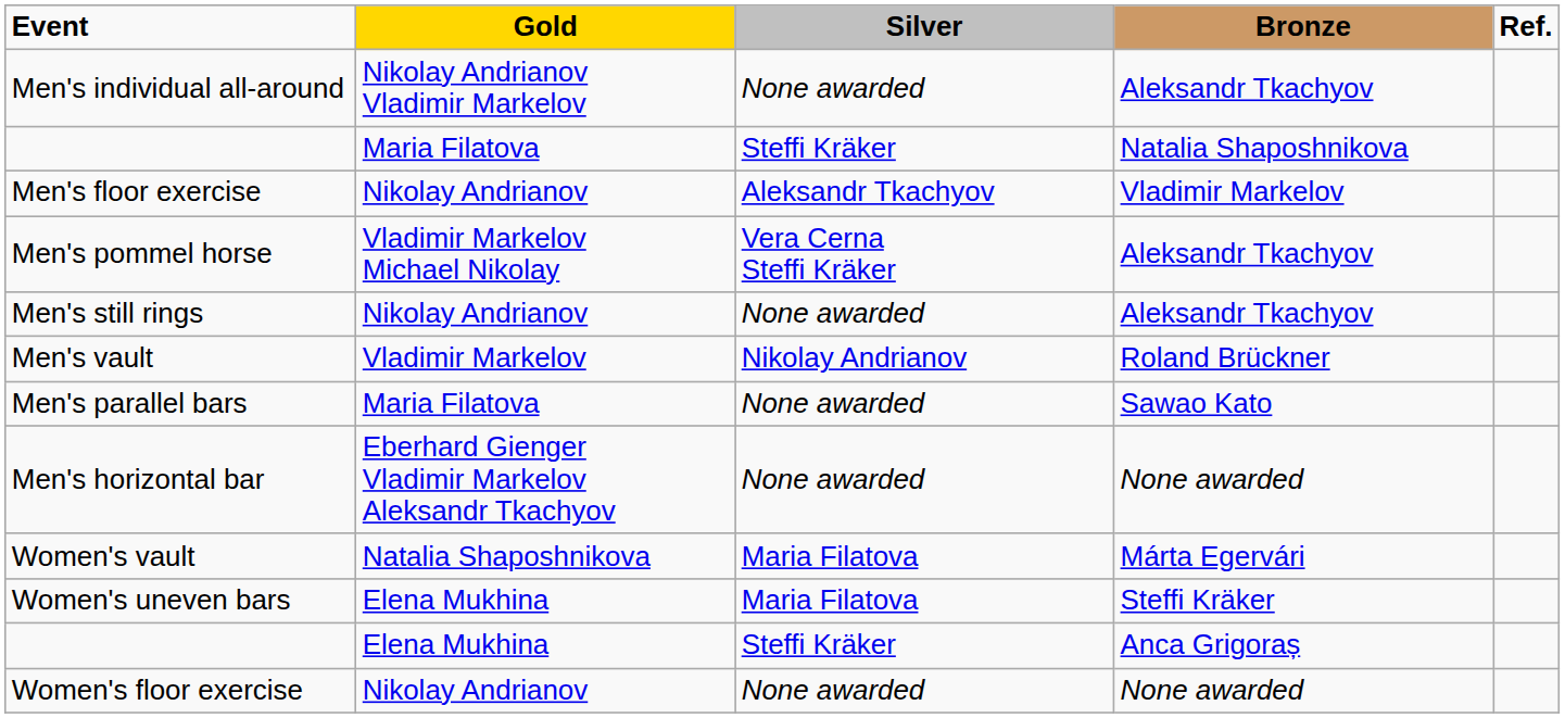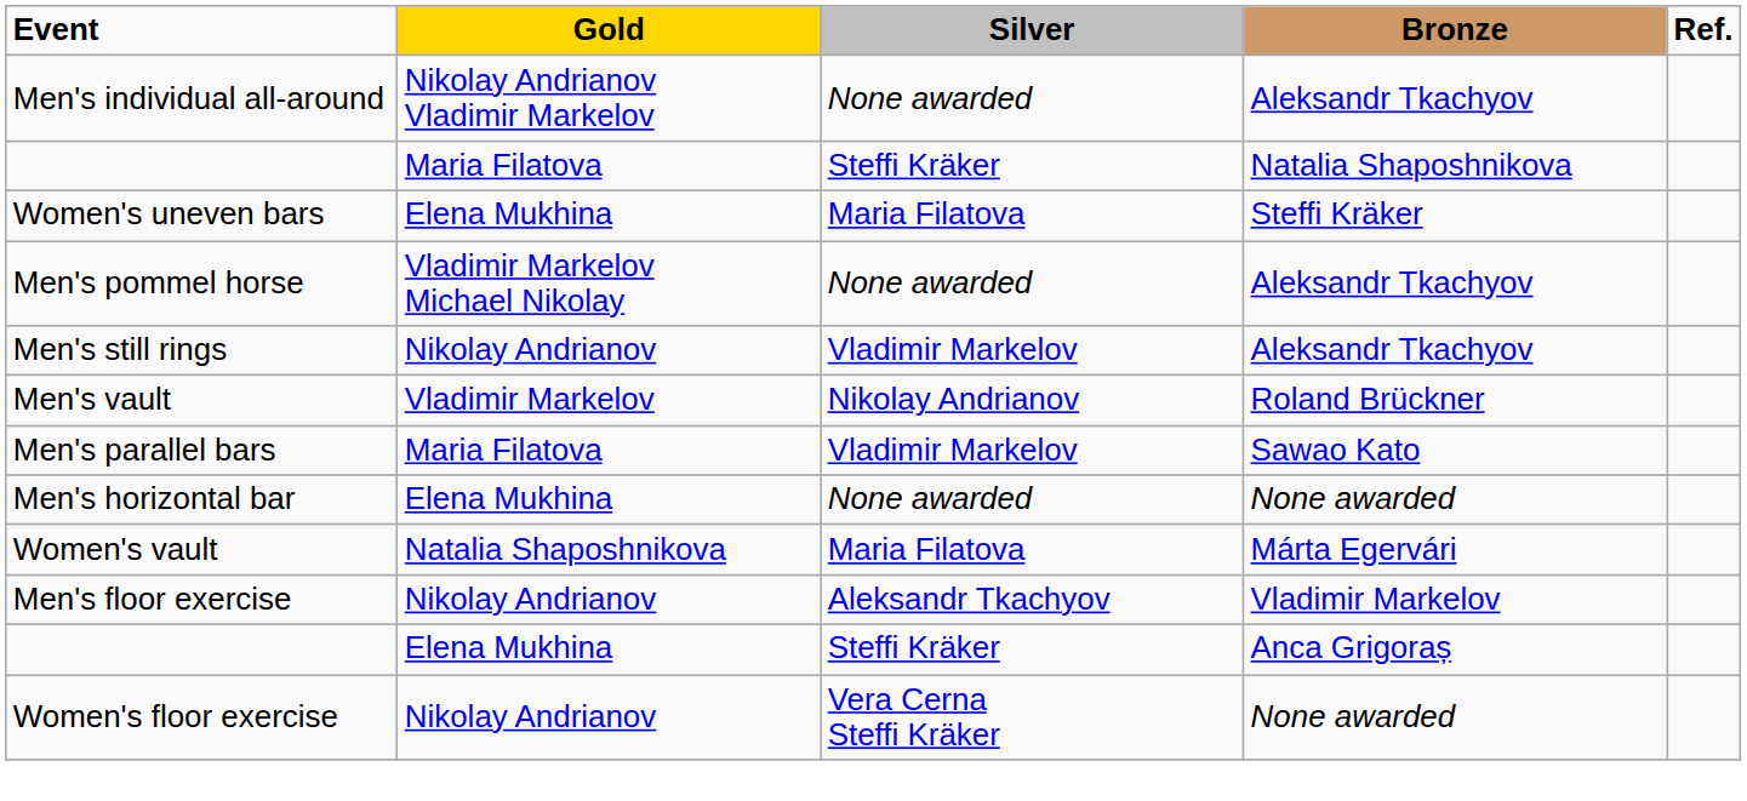 <table class="wikitable">
 <tr>
 <td style="width:12em;"><strong>Event</strong></td>
 <td style="text-align:center; background:gold; width:13em;"><strong>Gold</strong></td>
 <td style="text-align:center; background:silver; width:13em;"><strong>Silver</strong></td>
 <td style="text-align:center; background:#c96; width:13em;"><strong>Bronze</strong></td>
 <td style="width:1em;"><strong>Ref.</strong></td>
 </tr>
 <tr>
 <td>Men's individual all-around</td>
 <td> <a href='#'>Nikolay Andrianov</a><br> <a href='#'>Vladimir Markelov</a></td>
 <td><em>None awarded</em></td>
 <td> <a href='#'>Aleksandr Tkachyov</a></td>
 <td></td>
 </tr>
 <tr>
 <td></td>
 <td> <a href='#'>Maria Filatova</a></td>
 <td> <a href='#'>Steffi Kräker</a></td>
 <td> <a href='#'>Natalia Shaposhnikova</a></td>
 <td></td>
 </tr>
 <tr>
-<td>Men's floor exercise</td>
-<td> <a href='#'>Nikolay Andrianov</a></td>
-<td> <a href='#'>Aleksandr Tkachyov</a></td>
-<td> <a href='#'>Vladimir Markelov</a></td>
+<td>Women's uneven bars</td>
+<td> <a href='#'>Elena Mukhina</a></td>
+<td> <a href='#'>Maria Filatova</a></td>
+<td> <a href='#'>Steffi Kräker</a></td>
 <td></td>
 </tr>
 <tr>
 <td>Men's pommel horse</td>
 <td> <a href='#'>Vladimir Markelov</a><br> <a href='#'>Michael Nikolay</a></td>
-<td> <a href='#'>Vera Cerna</a> <br>  <a href='#'>Steffi Kräker</a></td>
+<td><em>None awarded</em></td>
 <td> <a href='#'>Aleksandr Tkachyov</a></td>
 <td></td>
 </tr>
 <tr>
 <td>Men's still rings</td>
 <td> <a href='#'>Nikolay Andrianov</a></td>
-<td><em>None awarded</em></td>
+<td> <a href='#'>Vladimir Markelov</a></td>
 <td> <a href='#'>Aleksandr Tkachyov</a></td>
 <td></td>
 </tr>
 <tr>
 <td>Men's vault</td>
 <td> <a href='#'>Vladimir Markelov</a></td>
 <td> <a href='#'>Nikolay Andrianov</a></td>
 <td> <a href='#'>Roland Brückner</a></td>
 <td></td>
 </tr>
 <tr>
 <td>Men's parallel bars</td>
 <td> <a href='#'>Maria Filatova</a></td>
-<td><em>None awarded</em></td>
+<td> <a href='#'>Vladimir Markelov</a></td>
 <td> <a href='#'>Sawao Kato</a></td>
 <td></td>
 </tr>
 <tr>
 <td>Men's horizontal bar</td>
-<td> <a href='#'>Eberhard Gienger</a><br> <a href='#'>Vladimir Markelov</a><br> <a href='#'>Aleksandr Tkachyov</a></td>
+<td> <a href='#'>Elena Mukhina</a></td>
 <td><em>None awarded</em></td>
 <td><em>None awarded</em></td>
 <td></td>
 </tr>
 <tr>
 <td>Women's vault</td>
 <td> <a href='#'>Natalia Shaposhnikova</a></td>
 <td> <a href='#'>Maria Filatova</a></td>
 <td> <a href='#'>Márta Egervári</a></td>
 <td></td>
 </tr>
 <tr>
-<td>Women's uneven bars</td>
-<td> <a href='#'>Elena Mukhina</a></td>
-<td> <a href='#'>Maria Filatova</a></td>
-<td> <a href='#'>Steffi Kräker</a></td>
+<td>Men's floor exercise</td>
+<td> <a href='#'>Nikolay Andrianov</a></td>
+<td> <a href='#'>Aleksandr Tkachyov</a></td>
+<td> <a href='#'>Vladimir Markelov</a></td>
 <td></td>
 </tr>
 <tr>
 <td></td>
 <td> <a href='#'>Elena Mukhina</a></td>
 <td> <a href='#'>Steffi Kräker</a></td>
 <td> <a href='#'>Anca Grigoraș</a></td>
 <td></td>
 </tr>
 <tr>
 <td>Women's floor exercise</td>
 <td> <a href='#'>Nikolay Andrianov</a></td>
-<td><em>None awarded</em></td>
+<td> <a href='#'>Vera Cerna</a> <br>  <a href='#'>Steffi Kräker</a></td>
 <td><em>None awarded</em></td>
 <td></td>
 </tr>
 </table>
